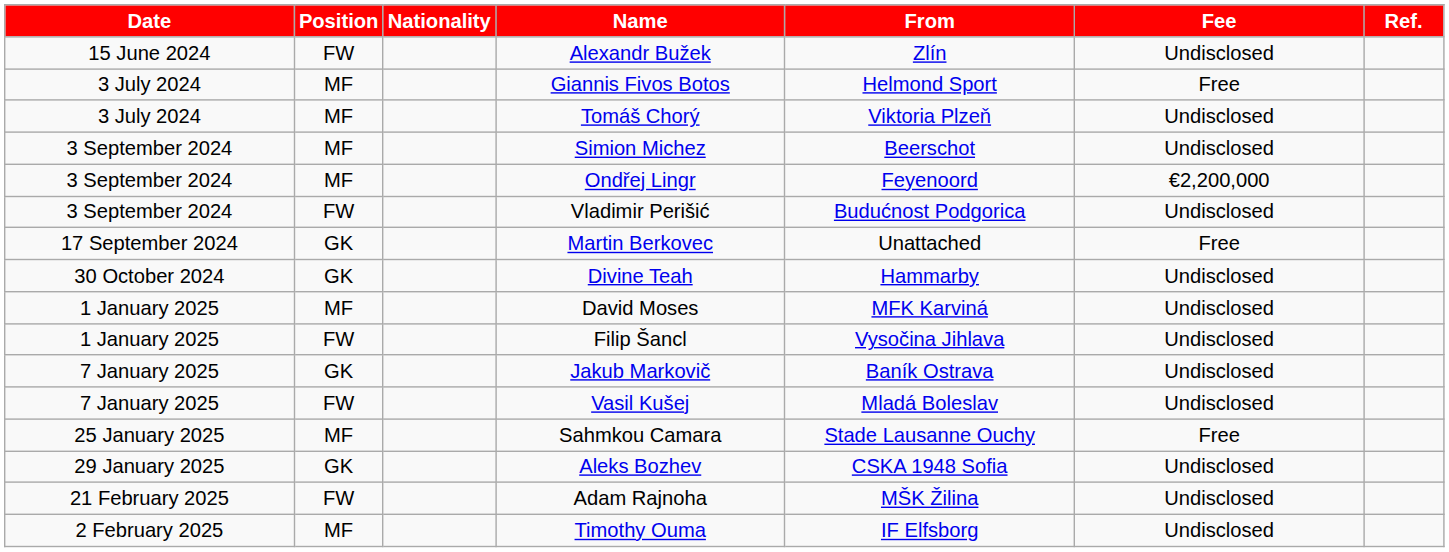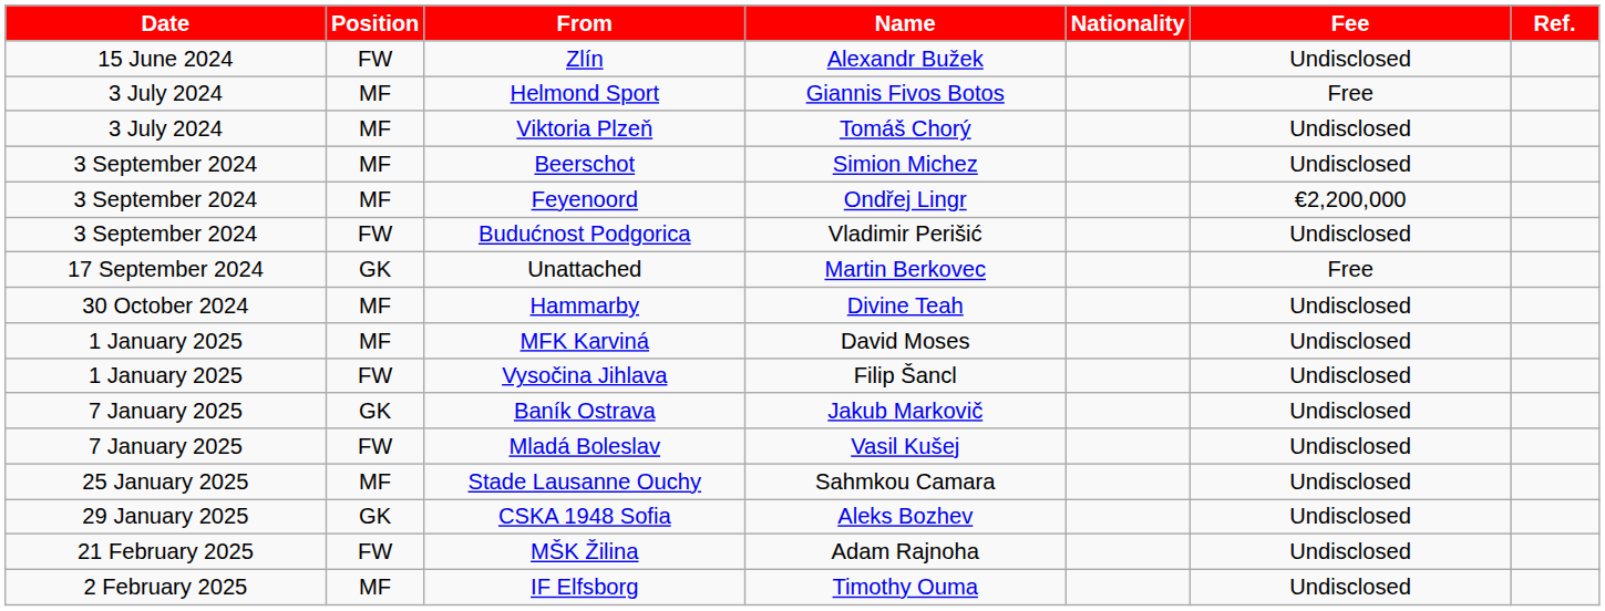 <table class="wikitable"  style="text-align:center; font-size:90%; ">
 <tr>
 <th style="background:#ff0000; color:white; width:200px;">Date</th>
 <th style="background:#ff0000; color:white; width:50px;">Position</th>
+<th style="background:#ff0000; color:white; width:200px;">From</th>
+<th style="background:#ff0000; color:white; width:200px;">Name</th>
 <th style="background:#ff0000; color:white; width:50px;">Nationality</th>
-<th style="background:#ff0000; color:white; width:200px;">Name</th>
-<th style="background:#ff0000; color:white; width:200px;">From</th>
 <th style="background:#ff0000; color:white; width:200px;">Fee</th>
 <th style="background:#ff0000; color:white; width:50px;">Ref.</th>
 </tr>
 <tr>
 <td>15 June 2024</td>
 <td>FW</td>
+<td><a href='#'>Zlín</a></td>
+<td><a href='#'>Alexandr Bužek</a></td>
 <td></td>
-<td><a href='#'>Alexandr Bužek</a></td>
-<td><a href='#'>Zlín</a></td>
 <td>Undisclosed</td>
 <td></td>
 </tr>
 <tr>
 <td>3 July 2024</td>
 <td>MF</td>
+<td><a href='#'>Helmond Sport</a></td>
+<td><a href='#'>Giannis Fivos Botos</a></td>
 <td></td>
-<td><a href='#'>Giannis Fivos Botos</a></td>
-<td><a href='#'>Helmond Sport</a></td>
 <td>Free</td>
 <td></td>
 </tr>
 <tr>
 <td>3 July 2024</td>
 <td>MF</td>
+<td><a href='#'>Viktoria Plzeň</a></td>
+<td><a href='#'>Tomáš Chorý</a></td>
 <td></td>
-<td><a href='#'>Tomáš Chorý</a></td>
-<td><a href='#'>Viktoria Plzeň</a></td>
 <td>Undisclosed</td>
 <td></td>
 </tr>
 <tr>
 <td>3 September 2024</td>
 <td>MF</td>
+<td><a href='#'>Beerschot</a></td>
+<td><a href='#'>Simion Michez</a></td>
 <td></td>
-<td><a href='#'>Simion Michez</a></td>
-<td><a href='#'>Beerschot</a></td>
 <td>Undisclosed</td>
 <td></td>
 </tr>
 <tr>
 <td>3 September 2024</td>
 <td>MF</td>
+<td><a href='#'>Feyenoord</a></td>
+<td><a href='#'>Ondřej Lingr</a></td>
 <td></td>
-<td><a href='#'>Ondřej Lingr</a></td>
-<td><a href='#'>Feyenoord</a></td>
 <td>€2,200,000</td>
 <td></td>
 </tr>
 <tr>
 <td>3 September 2024</td>
 <td>FW</td>
+<td><a href='#'>Budućnost Podgorica</a></td>
+<td>Vladimir Perišić</td>
 <td></td>
-<td>Vladimir Perišić</td>
-<td><a href='#'>Budućnost Podgorica</a></td>
 <td>Undisclosed</td>
 <td></td>
 </tr>
 <tr>
 <td>17 September 2024</td>
 <td>GK</td>
+<td>Unattached</td>
+<td><a href='#'>Martin Berkovec</a></td>
 <td></td>
-<td><a href='#'>Martin Berkovec</a></td>
-<td>Unattached</td>
 <td>Free</td>
 <td></td>
 </tr>
 <tr>
 <td>30 October 2024</td>
-<td>GK</td>
+<td>MF</td>
+<td><a href='#'>Hammarby</a></td>
+<td><a href='#'>Divine Teah</a></td>
 <td></td>
-<td><a href='#'>Divine Teah</a></td>
-<td><a href='#'>Hammarby</a></td>
 <td>Undisclosed</td>
 <td></td>
 </tr>
 <tr>
 <td>1 January 2025</td>
 <td>MF</td>
+<td><a href='#'>MFK Karviná</a></td>
+<td>David Moses</td>
 <td></td>
-<td>David Moses</td>
-<td><a href='#'>MFK Karviná</a></td>
 <td>Undisclosed</td>
 <td></td>
 </tr>
 <tr>
 <td>1 January 2025</td>
 <td>FW</td>
+<td><a href='#'>Vysočina Jihlava</a></td>
+<td>Filip Šancl</td>
 <td></td>
-<td>Filip Šancl</td>
-<td><a href='#'>Vysočina Jihlava</a></td>
 <td>Undisclosed</td>
 <td></td>
 </tr>
 <tr>
 <td>7 January 2025</td>
 <td>GK</td>
+<td><a href='#'>Baník Ostrava</a></td>
+<td><a href='#'>Jakub Markovič</a></td>
 <td></td>
-<td><a href='#'>Jakub Markovič</a></td>
-<td><a href='#'>Baník Ostrava</a></td>
 <td>Undisclosed</td>
 <td></td>
 </tr>
 <tr>
 <td>7 January 2025</td>
 <td>FW</td>
+<td><a href='#'>Mladá Boleslav</a></td>
+<td><a href='#'>Vasil Kušej</a></td>
 <td></td>
-<td><a href='#'>Vasil Kušej</a></td>
-<td><a href='#'>Mladá Boleslav</a></td>
 <td>Undisclosed</td>
 <td></td>
 </tr>
 <tr>
 <td>25 January 2025</td>
 <td>MF</td>
+<td><a href='#'>Stade Lausanne Ouchy</a></td>
+<td>Sahmkou Camara</td>
 <td></td>
-<td>Sahmkou Camara</td>
-<td><a href='#'>Stade Lausanne Ouchy</a></td>
-<td>Free</td>
+<td>Undisclosed</td>
 <td></td>
 </tr>
 <tr>
 <td>29 January 2025</td>
 <td>GK</td>
+<td><a href='#'>CSKA 1948 Sofia</a></td>
+<td><a href='#'>Aleks Bozhev</a></td>
 <td></td>
-<td><a href='#'>Aleks Bozhev</a></td>
-<td><a href='#'>CSKA 1948 Sofia</a></td>
 <td>Undisclosed</td>
 <td></td>
 </tr>
 <tr>
 <td>21 February 2025</td>
 <td>FW</td>
+<td><a href='#'>MŠK Žilina</a></td>
+<td>Adam Rajnoha</td>
 <td></td>
-<td>Adam Rajnoha</td>
-<td><a href='#'>MŠK Žilina</a></td>
 <td>Undisclosed</td>
 <td></td>
 </tr>
 <tr>
 <td>2 February 2025</td>
 <td>MF</td>
+<td><a href='#'>IF Elfsborg</a></td>
+<td><a href='#'>Timothy Ouma</a></td>
 <td></td>
-<td><a href='#'>Timothy Ouma</a></td>
-<td><a href='#'>IF Elfsborg</a></td>
 <td>Undisclosed</td>
 <td></td>
 </tr>
 </table>
